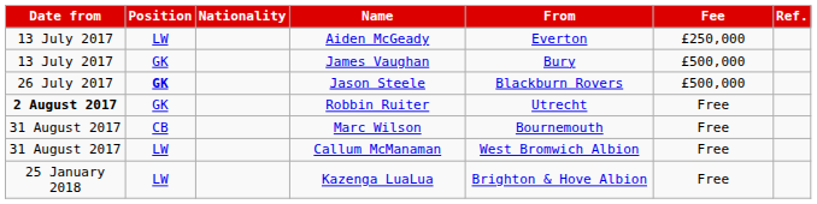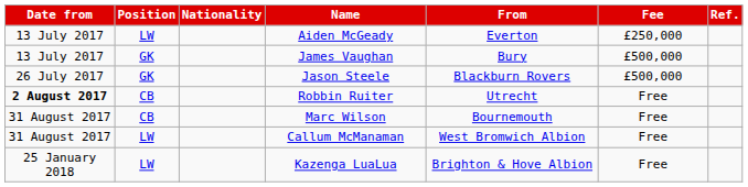 <table class="wikitable" style="text-align:center; font-size:90%">
 <tr>
 <th style="background:#DD0000; color:white; width:100px;">Date from</th>
 <th style="background:#DD0000; color:white; width:50px;">Position</th>
 <th style="background:#DD0000; color:white; width:50px;">Nationality</th>
 <th style="background:#DD0000; color:white; width:150px;">Name</th>
 <th style="background:#DD0000; color:white; width:160px;">From</th>
 <th style="background:#DD0000; color:white; width:100px;">Fee</th>
 <th style="background:#DD0000; color:white; width:25px;">Ref.</th>
 </tr>
 <tr>
 <td>13 July 2017</td>
 <td><a href='#'>LW</a></td>
 <td></td>
 <td><a href='#'>Aiden McGeady</a></td>
 <td> <a href='#'>Everton</a></td>
 <td>£250,000</td>
 <td></td>
 </tr>
 <tr>
 <td>13 July 2017</td>
 <td><a href='#'>GK</a></td>
 <td></td>
 <td><a href='#'>James Vaughan</a></td>
 <td> <a href='#'>Bury</a></td>
 <td>£500,000</td>
 <td></td>
 </tr>
 <tr>
 <td>26 July 2017</td>
-<td><strong><a href='#'>GK</a></strong></td>
+<td><a href='#'>GK</a></td>
 <td></td>
 <td><a href='#'>Jason Steele</a></td>
 <td> <a href='#'>Blackburn Rovers</a></td>
 <td>£500,000</td>
 <td></td>
 </tr>
 <tr>
 <td><strong>2 August 2017</strong></td>
-<td><a href='#'>GK</a></td>
+<td><a href='#'>CB</a></td>
 <td></td>
 <td><a href='#'>Robbin Ruiter</a></td>
 <td> <a href='#'>Utrecht</a></td>
 <td>Free</td>
 <td></td>
 </tr>
 <tr>
 <td>31 August 2017</td>
 <td><a href='#'>CB</a></td>
 <td></td>
 <td><a href='#'>Marc Wilson</a></td>
 <td> <a href='#'>Bournemouth</a></td>
 <td>Free</td>
 <td></td>
 </tr>
 <tr>
 <td>31 August 2017</td>
 <td><a href='#'>LW</a></td>
 <td></td>
 <td><a href='#'>Callum McManaman</a></td>
 <td> <a href='#'>West Bromwich Albion</a></td>
 <td>Free</td>
 <td></td>
 </tr>
 <tr>
 <td>25 January 2018</td>
 <td><a href='#'>LW</a></td>
 <td></td>
 <td><a href='#'>Kazenga LuaLua</a></td>
 <td> <a href='#'>Brighton & Hove Albion</a></td>
 <td>Free</td>
 <td></td>
 </tr>
 </table>
